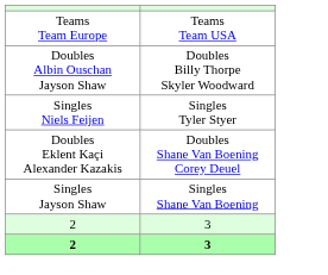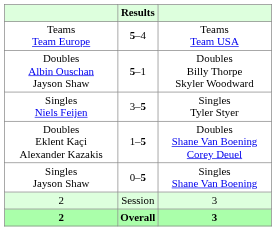 <table border="1" cellpadding="3" style="border-collapse: collapse;">
 <tr bgcolor="#ddffdd">
 <th width="160"></th>
+<th>Results</th>
 <th width="160"></th>
 </tr>
 <tr>
 <td align="center">Teams<br><a href='#'>Team Europe</a></td>
+<td align="center"><strong>5</strong>–4</td>
 <td align="center">Teams<br><a href='#'>Team USA</a></td>
 </tr>
 <tr>
 <td align="center">Doubles<br><a href='#'>Albin Ouschan</a><br>Jayson Shaw</td>
+<td align="center"><strong>5</strong>–1</td>
 <td align="center">Doubles<br>Billy Thorpe<br>Skyler Woodward</td>
 </tr>
 <tr>
 <td align="center">Singles<br><a href='#'>Niels Feijen</a></td>
+<td align="center">3–<strong>5</strong></td>
 <td align="center">Singles<br>Tyler Styer</td>
 </tr>
 <tr>
 <td align="center">Doubles<br>Eklent Kaçi<br>Alexander Kazakis</td>
+<td align="center">1–<strong>5</strong></td>
 <td align="center">Doubles<br><a href='#'>Shane Van Boening</a><br><a href='#'>Corey Deuel</a></td>
 </tr>
 <tr>
 <td align="center">Singles<br>Jayson Shaw</td>
+<td align="center">0–<strong>5</strong></td>
 <td align="center">Singles<br><a href='#'>Shane Van Boening</a></td>
 </tr>
 <tr bgcolor="#ddffdd">
 <td align="center">2</td>
+<td align="center">Session</td>
 <td align="center">3</td>
 </tr>
 <tr bgcolor="#aaffaa">
 <th align="center">2</th>
+<th align="center">Overall</th>
 <th align="center">3</th>
 </tr>
 </table>
